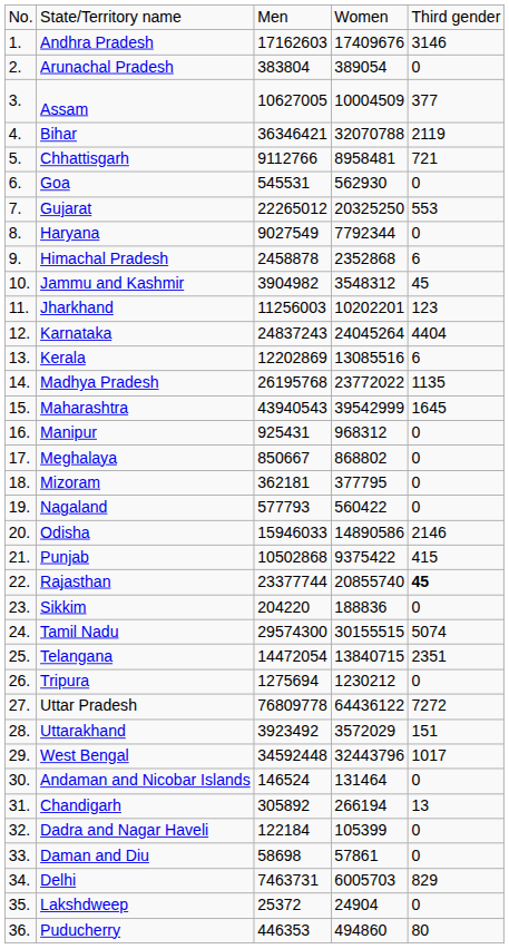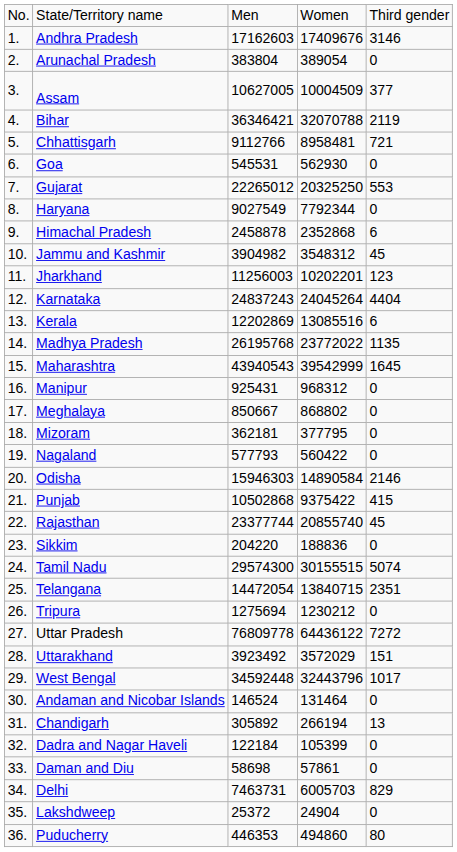 <table class="wikitable">
 <tr>
 <td>No.</td>
 <td>State/Territory name</td>
 <td>Men</td>
 <td>Women</td>
 <td>Third gender</td>
 </tr>
 <tr>
 <td>1.</td>
 <td><a href='#'>Andhra Pradesh</a></td>
 <td>17162603</td>
 <td>17409676</td>
 <td>3146</td>
 </tr>
 <tr>
 <td>2.</td>
 <td><a href='#'>Arunachal Pradesh</a></td>
 <td>383804</td>
 <td>389054</td>
 <td>0</td>
 </tr>
 <tr>
 <td>3.</td>
 <td><br><a href='#'>Assam</a></td>
 <td>10627005</td>
 <td>10004509</td>
 <td>377</td>
 </tr>
 <tr>
 <td>4.</td>
 <td><a href='#'>Bihar</a></td>
 <td>36346421</td>
 <td>32070788</td>
 <td>2119</td>
 </tr>
 <tr>
 <td>5.</td>
 <td><a href='#'>Chhattisgarh</a></td>
 <td>9112766</td>
 <td>8958481</td>
 <td>721</td>
 </tr>
 <tr>
 <td>6.</td>
 <td><a href='#'>Goa</a></td>
 <td>545531</td>
 <td>562930</td>
 <td>0</td>
 </tr>
 <tr>
 <td>7.</td>
 <td><a href='#'>Gujarat</a></td>
 <td>22265012</td>
 <td>20325250</td>
 <td>553</td>
 </tr>
 <tr>
 <td>8.</td>
 <td><a href='#'>Haryana</a></td>
 <td>9027549</td>
 <td>7792344</td>
 <td>0</td>
 </tr>
 <tr>
 <td>9.</td>
 <td><a href='#'>Himachal Pradesh</a></td>
 <td>2458878</td>
 <td>2352868</td>
 <td>6</td>
 </tr>
 <tr>
 <td>10.</td>
 <td><a href='#'>Jammu and Kashmir</a></td>
 <td>3904982</td>
 <td>3548312</td>
 <td>45</td>
 </tr>
 <tr>
 <td>11.</td>
 <td><a href='#'>Jharkhand</a></td>
 <td>11256003</td>
 <td>10202201</td>
 <td>123</td>
 </tr>
 <tr>
 <td>12.</td>
 <td><a href='#'>Karnataka</a></td>
 <td>24837243</td>
 <td>24045264</td>
 <td>4404</td>
 </tr>
 <tr>
 <td>13.</td>
 <td><a href='#'>Kerala</a></td>
 <td>12202869</td>
 <td>13085516</td>
 <td>6</td>
 </tr>
 <tr>
 <td>14.</td>
 <td><a href='#'>Madhya Pradesh</a></td>
 <td>26195768</td>
 <td>23772022</td>
 <td>1135</td>
 </tr>
 <tr>
 <td>15.</td>
 <td><a href='#'>Maharashtra</a></td>
 <td>43940543</td>
 <td>39542999</td>
 <td>1645</td>
 </tr>
 <tr>
 <td>16.</td>
 <td><a href='#'>Manipur</a></td>
 <td>925431</td>
 <td>968312</td>
 <td>0</td>
 </tr>
 <tr>
 <td>17.</td>
 <td><a href='#'>Meghalaya</a></td>
 <td>850667</td>
 <td>868802</td>
 <td>0</td>
 </tr>
 <tr>
 <td>18.</td>
 <td><a href='#'>Mizoram</a></td>
 <td>362181</td>
 <td>377795</td>
 <td>0</td>
 </tr>
 <tr>
 <td>19.</td>
 <td><a href='#'>Nagaland</a></td>
 <td>577793</td>
 <td>560422</td>
 <td>0</td>
 </tr>
 <tr>
 <td>20.</td>
 <td><a href='#'>Odisha</a></td>
-<td>15946033</td>
-<td>14890586</td>
+<td>15946303</td>
+<td>14890584</td>
 <td>2146</td>
 </tr>
 <tr>
 <td>21.</td>
 <td><a href='#'>Punjab</a></td>
 <td>10502868</td>
 <td>9375422</td>
 <td>415</td>
 </tr>
 <tr>
 <td>22.</td>
 <td><a href='#'>Rajasthan</a></td>
 <td>23377744</td>
 <td>20855740</td>
-<td><strong>45</strong></td>
+<td>45</td>
 </tr>
 <tr>
 <td>23.</td>
 <td><a href='#'>Sikkim</a></td>
 <td>204220</td>
 <td>188836</td>
 <td>0</td>
 </tr>
 <tr>
 <td>24.</td>
 <td><a href='#'>Tamil Nadu</a></td>
 <td>29574300</td>
 <td>30155515</td>
 <td>5074</td>
 </tr>
 <tr>
 <td>25.</td>
 <td><a href='#'>Telangana</a></td>
 <td>14472054</td>
 <td>13840715</td>
 <td>2351</td>
 </tr>
 <tr>
 <td>26.</td>
 <td><a href='#'>Tripura</a></td>
 <td>1275694</td>
 <td>1230212</td>
 <td>0</td>
 </tr>
 <tr>
 <td>27.</td>
 <td>Uttar Pradesh</td>
 <td>76809778</td>
 <td>64436122</td>
 <td>7272</td>
 </tr>
 <tr>
 <td>28.</td>
 <td><a href='#'>Uttarakhand</a></td>
 <td>3923492</td>
 <td>3572029</td>
 <td>151</td>
 </tr>
 <tr>
 <td>29.</td>
 <td><a href='#'>West Bengal</a></td>
 <td>34592448</td>
 <td>32443796</td>
 <td>1017</td>
 </tr>
 <tr>
 <td>30.</td>
 <td><a href='#'>Andaman and Nicobar Islands</a></td>
 <td>146524</td>
 <td>131464</td>
 <td>0</td>
 </tr>
 <tr>
 <td>31.</td>
 <td><a href='#'>Chandigarh</a></td>
 <td>305892</td>
 <td>266194</td>
 <td>13</td>
 </tr>
 <tr>
 <td>32.</td>
 <td><a href='#'>Dadra and Nagar Haveli</a></td>
 <td>122184</td>
 <td>105399</td>
 <td>0</td>
 </tr>
 <tr>
 <td>33.</td>
 <td><a href='#'>Daman and Diu</a></td>
 <td>58698</td>
 <td>57861</td>
 <td>0</td>
 </tr>
 <tr>
 <td>34.</td>
 <td><a href='#'>Delhi</a></td>
 <td>7463731</td>
 <td>6005703</td>
 <td>829</td>
 </tr>
 <tr>
 <td>35.</td>
 <td><a href='#'>Lakshdweep</a></td>
 <td>25372</td>
 <td>24904</td>
 <td>0</td>
 </tr>
 <tr>
 <td>36.</td>
 <td><a href='#'>Puducherry</a></td>
 <td>446353</td>
 <td>494860</td>
 <td>80</td>
 </tr>
 </table>
